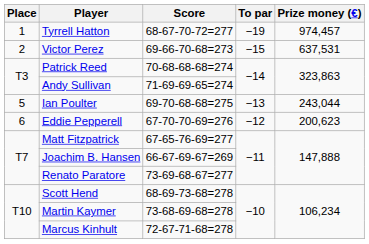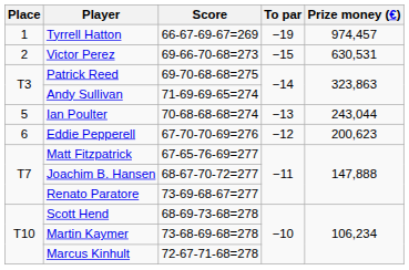 <table class="wikitable">
 <tr>
 <th>Place</th>
 <th>Player</th>
 <th>Score</th>
 <th>To par</th>
 <th>Prize money (<a href='#'>€</a>)</th>
 </tr>
 <tr>
 <td align=center>1</td>
 <td> <a href='#'>Tyrrell Hatton</a></td>
-<td>68-67-70-72=277</td>
+<td>66-67-69-67=269</td>
 <td align=center>−19</td>
 <td align=center>974,457</td>
 </tr>
 <tr>
 <td align=center>2</td>
 <td> <a href='#'>Victor Perez</a></td>
 <td>69-66-70-68=273</td>
 <td align=center>−15</td>
-<td align=center>637,531</td>
+<td align=center>630,531</td>
 </tr>
 <tr>
 <td align=center rowspan=2>T3</td>
 <td> <a href='#'>Patrick Reed</a></td>
-<td>70-68-68-68=274</td>
+<td>69-70-68-68=275</td>
 <td align=center rowspan=2>−14</td>
 <td align=center rowspan=2>323,863</td>
 </tr>
 <tr>
 <td> <a href='#'>Andy Sullivan</a></td>
 <td>71-69-69-65=274</td>
 </tr>
 <tr>
 <td align=center>5</td>
 <td> <a href='#'>Ian Poulter</a></td>
-<td>69-70-68-68=275</td>
+<td>70-68-68-68=274</td>
 <td align=center>−13</td>
 <td align=center>243,044</td>
 </tr>
 <tr>
 <td align=center>6</td>
 <td> <a href='#'>Eddie Pepperell</a></td>
 <td>67-70-70-69=276</td>
 <td align=center>−12</td>
 <td align=center>200,623</td>
 </tr>
 <tr>
 <td align=center rowspan=3>T7</td>
 <td> <a href='#'>Matt Fitzpatrick</a></td>
 <td>67-65-76-69=277</td>
 <td align=center rowspan=3>−11</td>
 <td align=center rowspan=3>147,888</td>
 </tr>
 <tr>
 <td> <a href='#'>Joachim B. Hansen</a></td>
-<td>66-67-69-67=269</td>
+<td>68-67-70-72=277</td>
 </tr>
 <tr>
 <td> <a href='#'>Renato Paratore</a></td>
 <td>73-69-68-67=277</td>
 </tr>
 <tr>
 <td align=center rowspan=3>T10</td>
 <td> <a href='#'>Scott Hend</a></td>
 <td>68-69-73-68=278</td>
 <td align=center rowspan=3>−10</td>
 <td align=center rowspan=3>106,234</td>
 </tr>
 <tr>
 <td> <a href='#'>Martin Kaymer</a></td>
 <td>73-68-69-68=278</td>
 </tr>
 <tr>
 <td> <a href='#'>Marcus Kinhult</a></td>
 <td>72-67-71-68=278</td>
 </tr>
 </table>
